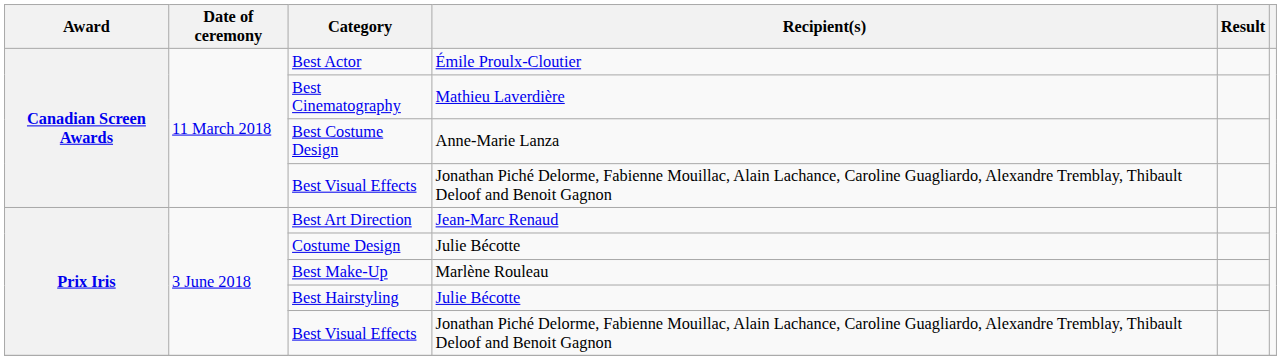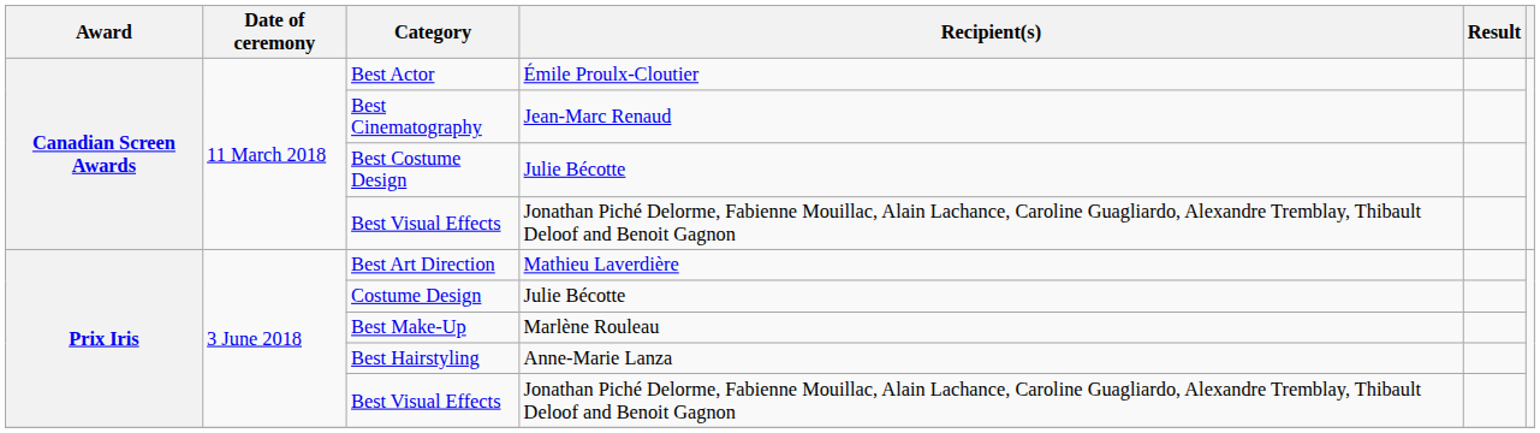 <table class="wikitable plainrowheaders sortable">
 <tr>
 <th scope="col">Award</th>
 <th scope="col">Date of ceremony</th>
 <th scope="col">Category</th>
 <th scope="col">Recipient(s)</th>
 <th scope="col">Result</th>
 <th scope="col" class="unsortable"></th>
 </tr>
 <tr>
 <th scope="row" rowspan=4><a href='#'>Canadian Screen Awards</a></th>
 <td rowspan="4"><a href='#'>11 March 2018</a></td>
 <td><a href='#'>Best Actor</a></td>
 <td><a href='#'>Émile Proulx-Cloutier</a></td>
 <td></td>
 <td rowspan="4"></td>
 </tr>
 <tr>
 <td><a href='#'>Best Cinematography</a></td>
-<td><a href='#'>Mathieu Laverdière</a></td>
+<td><a href='#'>Jean-Marc Renaud</a></td>
 <td></td>
 </tr>
 <tr>
 <td><a href='#'>Best Costume Design</a></td>
-<td>Anne-Marie Lanza</td>
+<td><a href='#'>Julie Bécotte</a></td>
 <td></td>
 </tr>
 <tr>
 <td><a href='#'>Best Visual Effects</a></td>
 <td>Jonathan Piché Delorme, Fabienne Mouillac, Alain Lachance, Caroline Guagliardo, Alexandre Tremblay, Thibault Deloof and Benoit Gagnon</td>
 <td></td>
 </tr>
 <tr>
 <th scope="row" rowspan=5><a href='#'>Prix Iris</a></th>
 <td rowspan="5"><a href='#'>3 June 2018</a></td>
 <td><a href='#'>Best Art Direction</a></td>
-<td><a href='#'>Jean-Marc Renaud</a></td>
+<td><a href='#'>Mathieu Laverdière</a></td>
 <td></td>
 <td rowspan="5"></td>
 </tr>
 <tr>
 <td><a href='#'>Costume Design</a></td>
 <td>Julie Bécotte</td>
 <td></td>
 </tr>
 <tr>
 <td><a href='#'>Best Make-Up</a></td>
 <td>Marlène Rouleau</td>
 <td></td>
 </tr>
 <tr>
 <td><a href='#'>Best Hairstyling</a></td>
-<td><a href='#'>Julie Bécotte</a></td>
+<td>Anne-Marie Lanza</td>
 <td></td>
 </tr>
 <tr>
 <td><a href='#'>Best Visual Effects</a></td>
 <td>Jonathan Piché Delorme, Fabienne Mouillac, Alain Lachance, Caroline Guagliardo, Alexandre Tremblay, Thibault Deloof and Benoit Gagnon</td>
 <td></td>
 </tr>
 <tr>
 </tr>
 </table>
